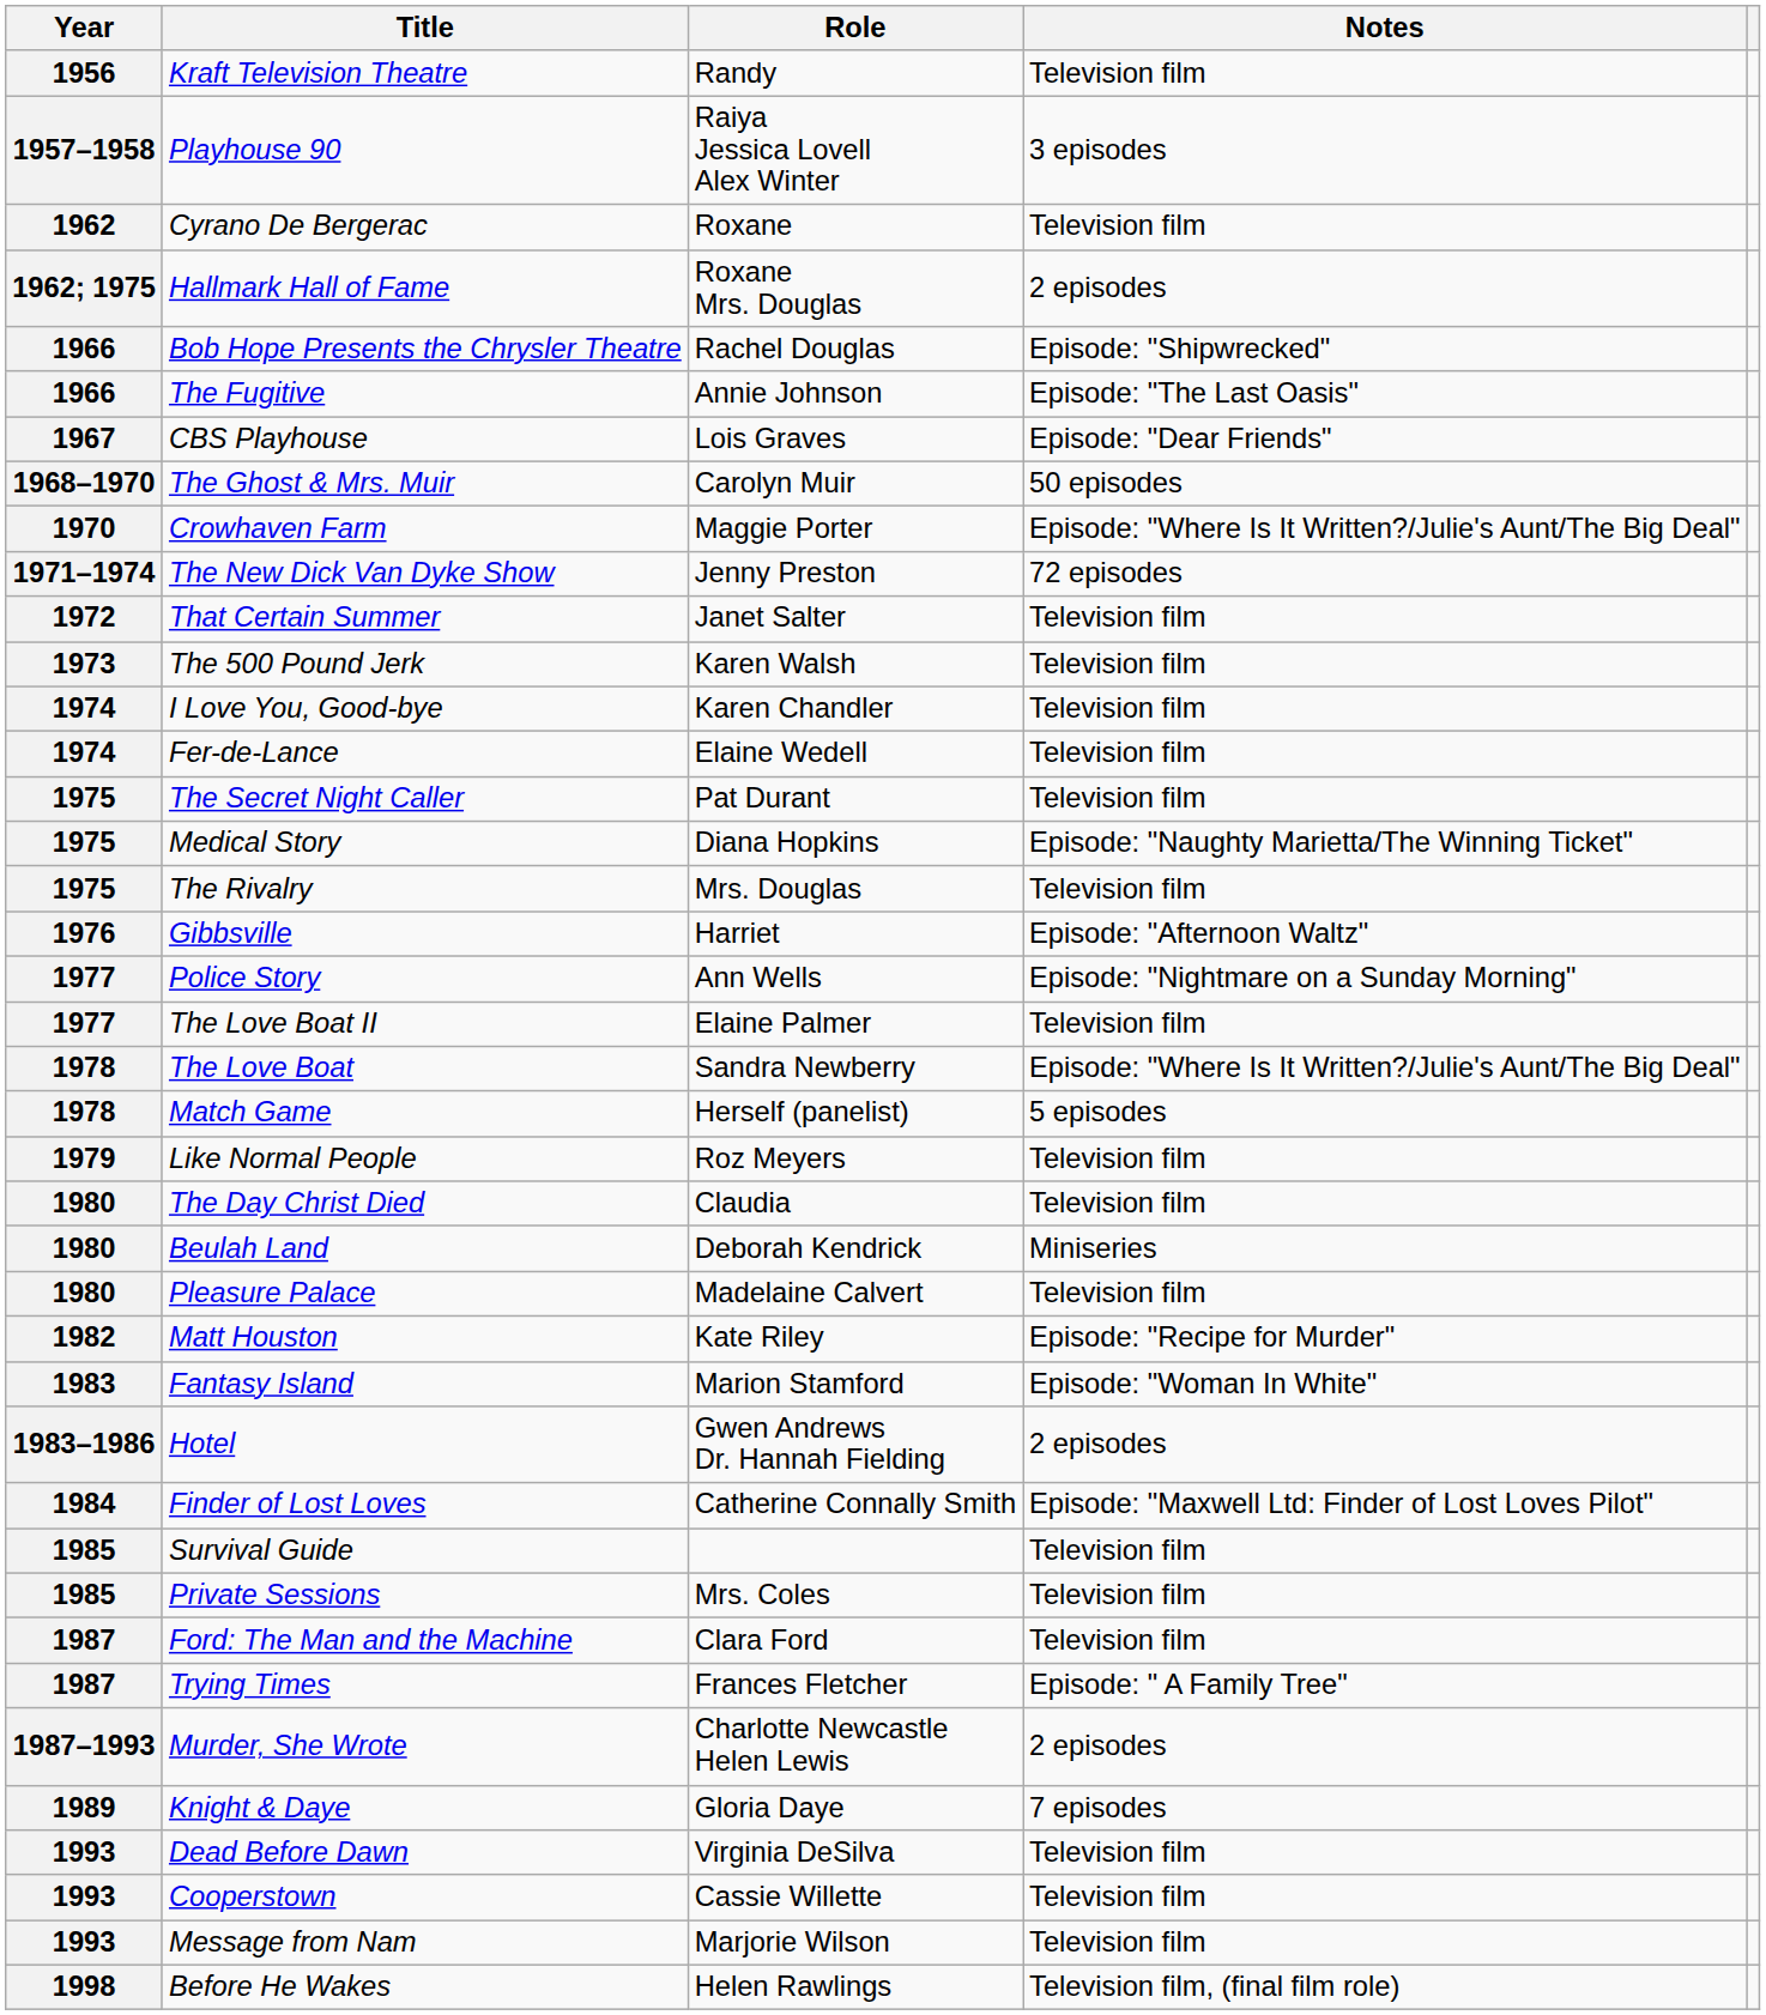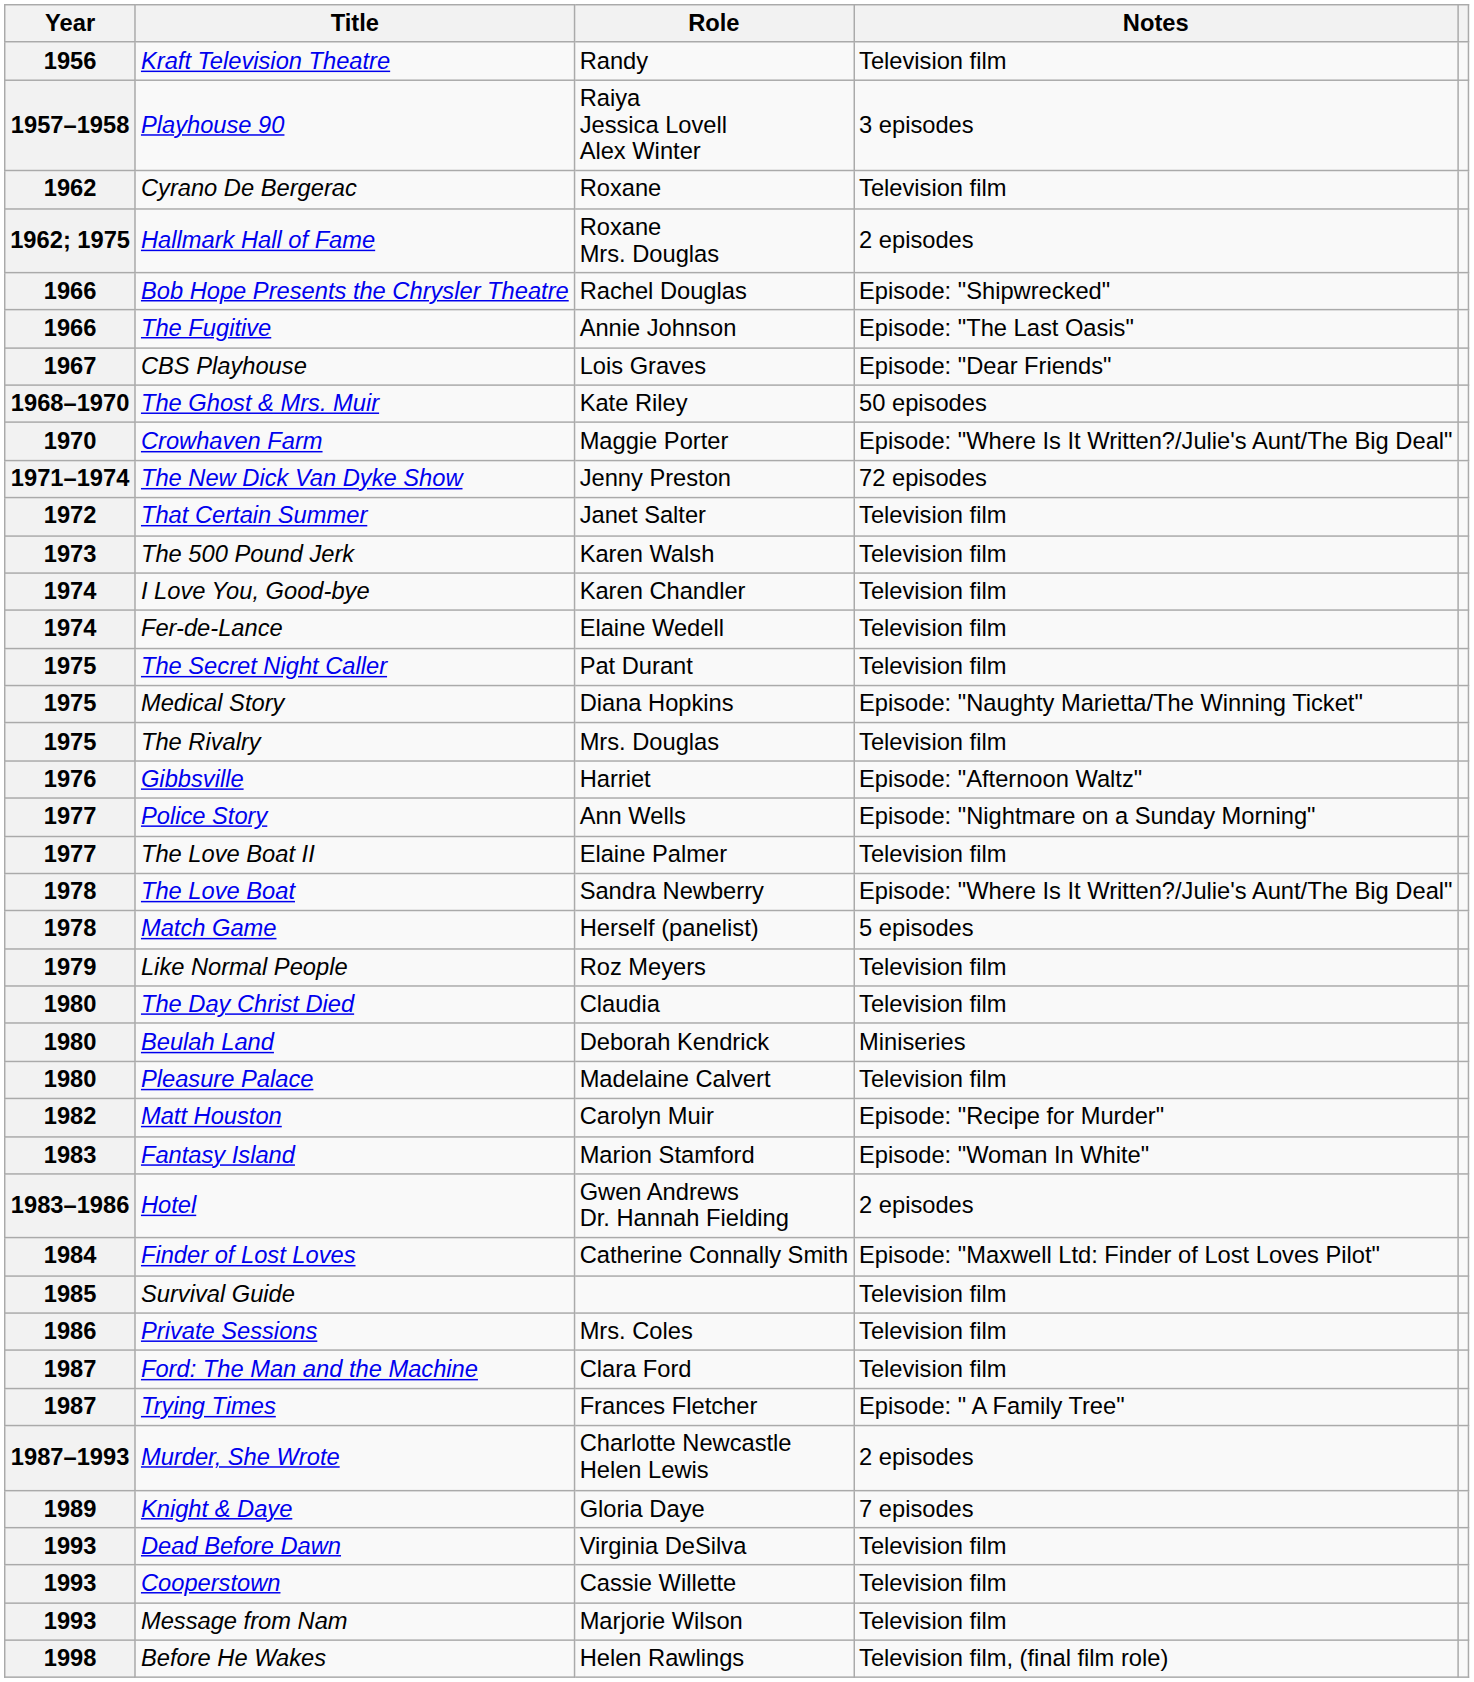 <table class="wikitable plainrowheaders sortable" style="margin-right: 0;">
 <tr>
 <th scope="col">Year</th>
 <th scope="col">Title</th>
 <th scope="col">Role</th>
 <th scope="col" class="unsortable">Notes</th>
 <th scope="col" class="unsortable"></th>
 </tr>
 <tr>
 <th scope="row">1956</th>
 <td><em><a href='#'>Kraft Television Theatre</a></em></td>
 <td>Randy</td>
 <td>Television film</td>
 <td align=center></td>
 </tr>
 <tr>
 <th scope="row">1957–1958</th>
 <td><em><a href='#'>Playhouse 90</a></em></td>
 <td>Raiya<br>Jessica Lovell<br>Alex Winter</td>
 <td>3 episodes</td>
 <td align=center></td>
 </tr>
 <tr>
 <th scope="row">1962</th>
 <td><em>Cyrano De Bergerac</em></td>
 <td>Roxane</td>
 <td>Television film</td>
 <td align=center></td>
 </tr>
 <tr>
 <th scope="row">1962; 1975</th>
 <td><em><a href='#'>Hallmark Hall of Fame</a></em></td>
 <td>Roxane<br>Mrs. Douglas</td>
 <td>2 episodes</td>
 <td align=center></td>
 </tr>
 <tr>
 <th scope="row">1966</th>
 <td><em><a href='#'>Bob Hope Presents the Chrysler Theatre</a></em></td>
 <td>Rachel Douglas</td>
 <td>Episode: "Shipwrecked"</td>
 <td align=center></td>
 </tr>
 <tr>
 <th scope="row">1966</th>
 <td><em><a href='#'>The Fugitive</a></em></td>
 <td>Annie Johnson</td>
 <td>Episode: "The Last Oasis"</td>
 <td align=center></td>
 </tr>
 <tr>
 <th scope="row">1967</th>
 <td><em>CBS Playhouse</em></td>
 <td>Lois Graves</td>
 <td>Episode: "Dear Friends"</td>
 <td align=center></td>
 </tr>
 <tr>
 <th scope="row">1968–1970</th>
 <td><em><a href='#'>The Ghost & Mrs. Muir</a></em></td>
-<td>Carolyn Muir</td>
+<td>Kate Riley</td>
 <td>50 episodes</td>
 <td align=center></td>
 </tr>
 <tr>
 <th scope="row">1970</th>
 <td><em><a href='#'>Crowhaven Farm</a></em></td>
 <td>Maggie Porter</td>
 <td>Episode: "Where Is It Written?/Julie's Aunt/The Big Deal"</td>
 <td align=center></td>
 </tr>
 <tr>
 <th scope="row">1971–1974</th>
 <td><em><a href='#'>The New Dick Van Dyke Show</a></em></td>
 <td>Jenny Preston</td>
 <td>72 episodes</td>
 <td align=center></td>
 </tr>
 <tr>
 <th scope="row">1972</th>
 <td><em><a href='#'>That Certain Summer</a></em></td>
 <td>Janet Salter</td>
 <td>Television film</td>
 <td align=center></td>
 </tr>
 <tr>
 <th scope="row">1973</th>
 <td><em>The 500 Pound Jerk</em></td>
 <td>Karen Walsh</td>
 <td>Television film</td>
 <td align=center></td>
 </tr>
 <tr>
 <th scope="row">1974</th>
 <td><em>I Love You, Good-bye</em></td>
 <td>Karen Chandler</td>
 <td>Television film</td>
 <td align=center></td>
 </tr>
 <tr>
 <th scope="row">1974</th>
 <td><em>Fer-de-Lance</em></td>
 <td>Elaine Wedell</td>
 <td>Television film</td>
 <td align=center></td>
 </tr>
 <tr>
 <th scope="row">1975</th>
 <td><em><a href='#'>The Secret Night Caller</a></em></td>
 <td>Pat Durant</td>
 <td>Television film</td>
 <td align=center></td>
 </tr>
 <tr>
 <th scope="row">1975</th>
 <td><em>Medical Story</em></td>
 <td>Diana Hopkins</td>
 <td>Episode: "Naughty Marietta/The Winning Ticket"</td>
 <td align=center></td>
 </tr>
 <tr>
 <th scope="row">1975</th>
 <td><em>The Rivalry</em></td>
 <td>Mrs. Douglas</td>
 <td>Television film</td>
 <td align=center></td>
 </tr>
 <tr>
 <th scope="row">1976</th>
 <td><em><a href='#'>Gibbsville</a></em></td>
 <td>Harriet</td>
 <td>Episode: "Afternoon Waltz"</td>
 <td align=center></td>
 </tr>
 <tr>
 <th scope="row">1977</th>
 <td><em><a href='#'>Police Story</a></em></td>
 <td>Ann Wells</td>
 <td>Episode: "Nightmare on a Sunday Morning"</td>
 <td align=center></td>
 </tr>
 <tr>
 <th scope="row">1977</th>
 <td><em>The Love Boat II</em></td>
 <td>Elaine Palmer</td>
 <td>Television film</td>
 <td align=center></td>
 </tr>
 <tr>
 <th scope="row">1978</th>
 <td><em><a href='#'>The Love Boat</a></em></td>
 <td>Sandra Newberry</td>
 <td>Episode: "Where Is It Written?/Julie's Aunt/The Big Deal"</td>
 <td align=center></td>
 </tr>
 <tr>
 <th scope="row">1978</th>
 <td><em><a href='#'>Match Game</a></em></td>
 <td>Herself (panelist)</td>
 <td>5 episodes</td>
 <td align=center></td>
 </tr>
 <tr>
 <th scope="row">1979</th>
 <td><em>Like Normal People</em></td>
 <td>Roz Meyers</td>
 <td>Television film</td>
 <td align=center></td>
 </tr>
 <tr>
 <th scope="row">1980</th>
 <td><em><a href='#'>The Day Christ Died</a></em></td>
 <td>Claudia</td>
 <td>Television film</td>
 <td align=center></td>
 </tr>
 <tr>
 <th scope="row">1980</th>
 <td><em><a href='#'>Beulah Land</a></em></td>
 <td>Deborah Kendrick</td>
 <td>Miniseries</td>
 <td align=center></td>
 </tr>
 <tr>
 <th scope="row">1980</th>
 <td><em><a href='#'>Pleasure Palace</a></em></td>
 <td>Madelaine Calvert</td>
 <td>Television film</td>
 <td align=center></td>
 </tr>
 <tr>
 <th scope="row">1982</th>
 <td><em><a href='#'>Matt Houston</a></em></td>
-<td>Kate Riley</td>
+<td>Carolyn Muir</td>
 <td>Episode: "Recipe for Murder"</td>
 <td align=center></td>
 </tr>
 <tr>
 <th scope="row">1983</th>
 <td><em><a href='#'>Fantasy Island</a></em></td>
 <td>Marion Stamford</td>
 <td>Episode: "Woman In White"</td>
 <td align=center></td>
 </tr>
 <tr>
 <th scope="row">1983–1986</th>
 <td><em><a href='#'>Hotel</a></em></td>
 <td>Gwen Andrews<br>Dr. Hannah Fielding</td>
 <td>2 episodes</td>
 <td align=center></td>
 </tr>
 <tr>
 <th scope="row">1984</th>
 <td><em><a href='#'>Finder of Lost Loves</a></em></td>
 <td>Catherine Connally Smith</td>
 <td>Episode: "Maxwell Ltd: Finder of Lost Loves Pilot"</td>
 <td align=center></td>
 </tr>
 <tr>
 <th scope="row">1985</th>
 <td><em>Survival Guide</em></td>
 <td></td>
 <td>Television film</td>
 <td align=center></td>
 </tr>
 <tr>
-<th scope="row">1985</th>
+<th scope="row">1986</th>
 <td><em><a href='#'>Private Sessions</a></em></td>
 <td>Mrs. Coles</td>
 <td>Television film</td>
 <td align=center></td>
 </tr>
 <tr>
 <th scope="row">1987</th>
 <td><em><a href='#'>Ford: The Man and the Machine</a></em></td>
 <td>Clara Ford</td>
 <td>Television film</td>
 <td align=center></td>
 </tr>
 <tr>
 <th scope="row">1987</th>
 <td><em><a href='#'>Trying Times</a></em></td>
 <td>Frances Fletcher</td>
 <td>Episode: " A Family Tree"</td>
 <td align=center></td>
 </tr>
 <tr>
 <th scope="row">1987–1993</th>
 <td><em><a href='#'>Murder, She Wrote</a></em></td>
 <td>Charlotte Newcastle<br>Helen Lewis</td>
 <td>2 episodes</td>
 <td align=center></td>
 </tr>
 <tr>
 <th scope="row">1989</th>
 <td><em><a href='#'>Knight & Daye</a></em></td>
 <td>Gloria Daye</td>
 <td>7 episodes</td>
 <td align=center></td>
 </tr>
 <tr>
 <th scope="row">1993</th>
 <td><em><a href='#'>Dead Before Dawn</a></em></td>
 <td>Virginia DeSilva</td>
 <td>Television film</td>
 <td align=center></td>
 </tr>
 <tr>
 <th scope="row">1993</th>
 <td><em><a href='#'>Cooperstown</a></em></td>
 <td>Cassie Willette</td>
 <td>Television film</td>
 <td align=center></td>
 </tr>
 <tr>
 <th scope="row">1993</th>
 <td><em>Message from Nam</em></td>
 <td>Marjorie Wilson</td>
 <td>Television film</td>
 <td align=center></td>
 </tr>
 <tr>
 <th scope="row">1998</th>
 <td><em>Before He Wakes</em></td>
 <td>Helen Rawlings</td>
 <td>Television film, (final film role)</td>
 <td align=center></td>
 </tr>
 </table>
